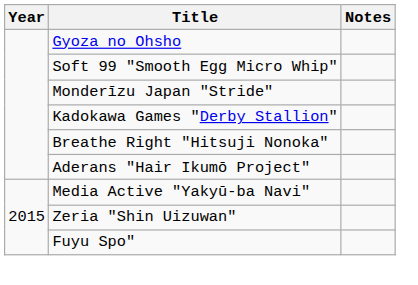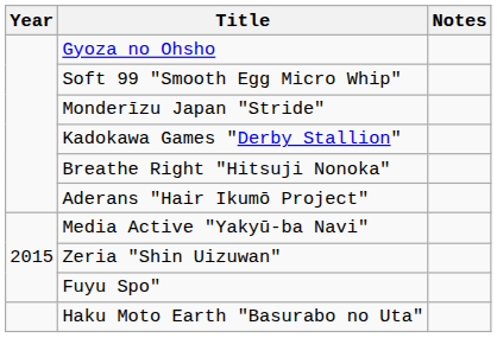 <table class="wikitable">
 <tr>
 <th>Year</th>
 <th>Title</th>
 <th>Notes</th>
 </tr>
 <tr>
 <td rowspan="6"></td>
 <td><a href='#'>Gyoza no Ohsho</a></td>
 <td></td>
 </tr>
 <tr>
 <td>Soft 99 "Smooth Egg Micro Whip"</td>
 <td></td>
 </tr>
 <tr>
 <td>Monderīzu Japan "Stride"</td>
 <td></td>
 </tr>
 <tr>
 <td>Kadokawa Games "<a href='#'>Derby Stallion</a>"</td>
 <td></td>
 </tr>
 <tr>
 <td>Breathe Right "Hitsuji Nonoka"</td>
 <td></td>
 </tr>
 <tr>
 <td>Aderans "Hair Ikumō Project"</td>
 <td></td>
 </tr>
 <tr>
 <td rowspan="3">2015</td>
 <td>Media Active "Yakyū-ba Navi"</td>
 <td></td>
 </tr>
 <tr>
 <td>Zeria "Shin Uizuwan"</td>
 <td></td>
 </tr>
 <tr>
 <td>Fuyu Spo"</td>
 <td></td>
 </tr>
+<tr>
+<td></td>
+<td>Haku Moto Earth "Basurabo no Uta"</td>
+<td></td>
+</tr>
 </table>
